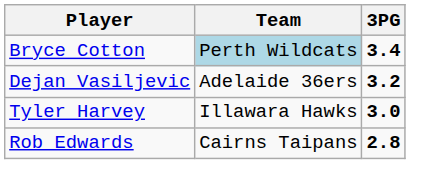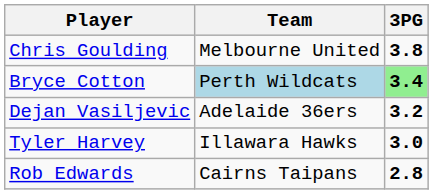 <table class="wikitable">
 <tr>
 <th>Player</th>
 <th>Team</th>
 <th>3PG</th>
 </tr>
 <tr>
+<td><a href='#'>Chris Goulding</a></td>
+<td><a href='#'></a> Melbourne United</td>
+<td><strong>3.8</strong></td>
+</tr>
+<tr>
 <td><a href='#'>Bryce Cotton</a></td>
 <td style="background: lightblue;"><a href='#'></a> Perth Wildcats</td>
-<td><strong>3.4</strong></td>
+<td style="background: lightgreen;"><strong>3.4</strong></td>
 </tr>
 <tr>
 <td><a href='#'>Dejan Vasiljevic</a></td>
 <td><a href='#'></a> Adelaide 36ers</td>
 <td><strong>3.2</strong></td>
 </tr>
 <tr>
 <td><a href='#'>Tyler Harvey</a></td>
 <td><a href='#'></a> Illawara Hawks</td>
 <td><strong>3.0</strong></td>
 </tr>
 <tr>
 <td><a href='#'>Rob Edwards</a></td>
 <td><a href='#'></a> Cairns Taipans</td>
 <td><strong>2.8</strong></td>
 </tr>
 </table>
